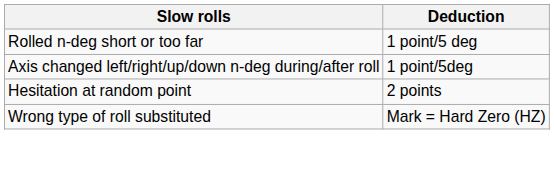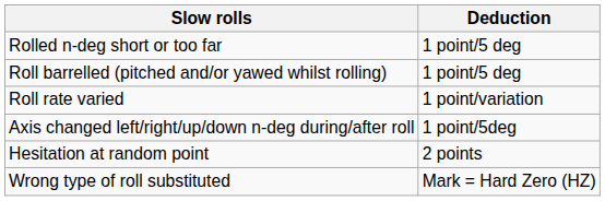 <table class="wikitable">
 <tr>
 <th>Slow rolls</th>
 <th>Deduction</th>
 </tr>
 <tr>
 <td>Rolled n-deg short or too far</td>
 <td>1 point/5 deg</td>
+</tr>
+<tr>
+<td>Roll barrelled (pitched and/or yawed whilst rolling)</td>
+<td>1 point/5 deg</td>
+</tr>
+<tr>
+<td>Roll rate varied</td>
+<td>1 point/variation</td>
 </tr>
 <tr>
 <td>Axis changed left/right/up/down n-deg during/after roll</td>
 <td>1 point/5deg</td>
 </tr>
 <tr>
 <td>Hesitation at random point</td>
 <td>2 points</td>
 </tr>
 <tr>
 <td>Wrong type of roll substituted</td>
 <td>Mark = Hard Zero (HZ)</td>
 </tr>
 </table>
